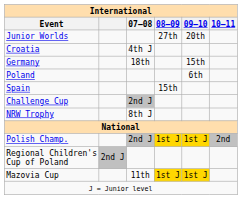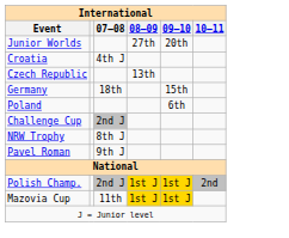 <table class="wikitable" style="text-align:center">
 <tr>
 <th style="background-color: #ffdead; " colspan=6 align=center>International</th>
 </tr>
 <tr>
 <th>Event</th>
 <th></th>
 <th>07–08</th>
 <th><a href='#'>08–09</a></th>
 <th><a href='#'>09–10</a></th>
 <th><a href='#'>10–11</a></th>
 </tr>
 <tr>
 <td align=left><a href='#'>Junior Worlds</a></td>
 <td></td>
 <td></td>
 <td>27th</td>
 <td>20th</td>
 <td></td>
 </tr>
 <tr>
 <td align=left> <a href='#'>Croatia</a></td>
 <td></td>
 <td>4th J</td>
 <td></td>
 <td></td>
 <td></td>
 </tr>
 <tr>
+<td align=left> <a href='#'>Czech Republic</a></td>
+<td></td>
+<td></td>
+<td>13th</td>
+<td></td>
+<td></td>
+</tr>
+<tr>
 <td align=left> <a href='#'>Germany</a></td>
 <td></td>
 <td>18th</td>
 <td></td>
 <td>15th</td>
 <td></td>
 </tr>
 <tr>
 <td align=left> <a href='#'>Poland</a></td>
 <td></td>
 <td></td>
 <td></td>
 <td>6th</td>
-<td></td>
-</tr>
-<tr>
-<td align=left> <a href='#'>Spain</a></td>
-<td></td>
-<td></td>
-<td>15th</td>
-<td></td>
 <td></td>
 </tr>
 <tr>
 <td align=left><a href='#'>Challenge Cup</a></td>
 <td></td>
 <td bgcolor=silver>2nd J</td>
 <td></td>
 <td></td>
 <td></td>
 </tr>
 <tr>
 <td align=left><a href='#'>NRW Trophy</a></td>
 <td></td>
 <td>8th J</td>
 <td></td>
 <td></td>
 <td></td>
 </tr>
 <tr>
+<td align=left><a href='#'>Pavel Roman</a></td>
+<td></td>
+<td>9th J</td>
+<td></td>
+<td></td>
+<td></td>
+</tr>
+<tr>
 <th style="background-color: #ffdead; " colspan=6 align=center>National</th>
 </tr>
 <tr>
 <td align=left><a href='#'>Polish Champ.</a></td>
 <td></td>
 <td bgcolor=silver>2nd J</td>
 <td bgcolor=gold>1st J</td>
 <td bgcolor=gold>1st J</td>
 <td bgcolor=silver>2nd</td>
-</tr>
-<tr>
-<td align=left>Regional Children's <br>Cup of Poland</td>
-<td bgcolor=silver>2nd J</td>
-<td></td>
-<td></td>
-<td></td>
-<td></td>
 </tr>
 <tr>
 <td align=left>Mazovia Cup</td>
 <td></td>
 <td>11th</td>
 <td bgcolor=gold>1st J</td>
 <td bgcolor=gold>1st J</td>
 <td></td>
 </tr>
 <tr>
 <td colspan=6 align=center><small> J = Junior level </small></td>
 </tr>
 </table>
